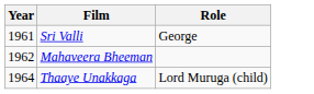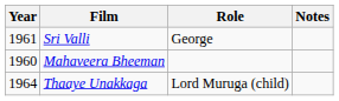 <table class="wikitable">
 <tr>
 <th>Year</th>
 <th>Film</th>
 <th>Role</th>
+<th>Notes</th>
 </tr>
 <tr>
 <td>1961</td>
 <td><em> <a href='#'>Sri Valli</a></em></td>
 <td>George</td>
+<td></td>
 </tr>
 <tr>
-<td>1962</td>
+<td>1960</td>
 <td><em><a href='#'>Mahaveera Bheeman</a></em></td>
+<td></td>
 <td></td>
 </tr>
 <tr>
 <td>1964</td>
 <td><em><a href='#'>Thaaye Unakkaga</a> </em></td>
 <td>Lord Muruga (child)</td>
+<td></td>
 </tr>
 </table>
